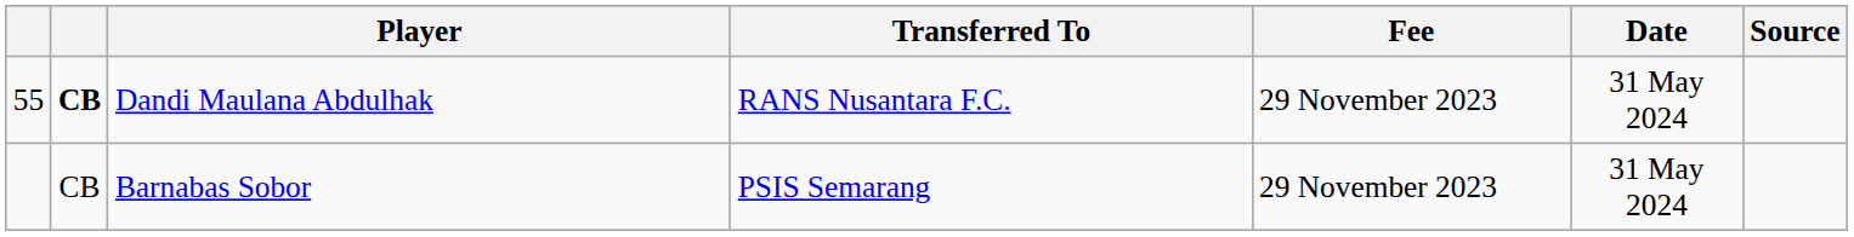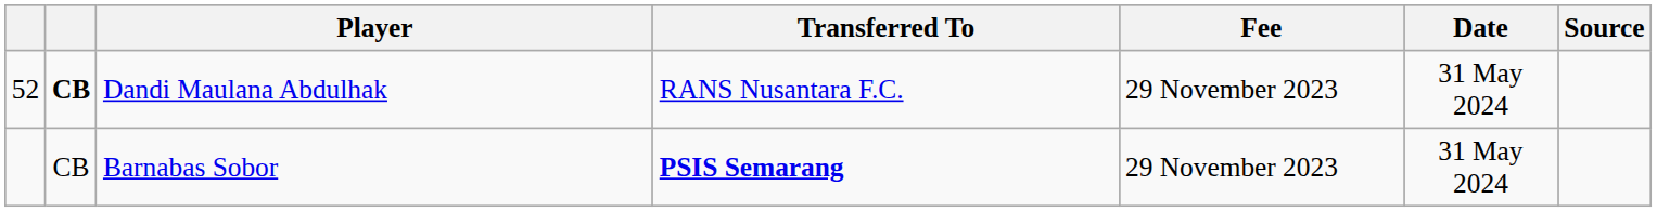 <table class="wikitable plainrowheaders sortable" style="font-size:95%">
 <tr>
 <th></th>
 <th></th>
 <th scope="col" style="width:300px;">Player</th>
 <th scope="col" style="width:250px;">Transferred To</th>
 <th scope="col" style="width:150px;">Fee</th>
 <th scope="col" style="width:78px;">Date</th>
 <th>Source</th>
 </tr>
 <tr>
-<td align="center">55</td>
+<td align="center">52</td>
 <td align="center"><strong>CB</strong></td>
 <td> <a href='#'>Dandi Maulana Abdulhak</a></td>
 <td> <a href='#'>RANS Nusantara F.C.</a></td>
 <td>29 November 2023</td>
 <td align="center">31 May 2024</td>
 <td align="center"></td>
 </tr>
 <tr>
 <td align="center"></td>
 <td align="center">CB</td>
 <td> <a href='#'>Barnabas Sobor</a></td>
-<td> <a href='#'>PSIS Semarang</a></td>
+<td><strong> <a href='#'>PSIS Semarang</a></strong></td>
 <td>29 November 2023</td>
 <td align="center">31 May 2024</td>
 </tr>
 </table>
